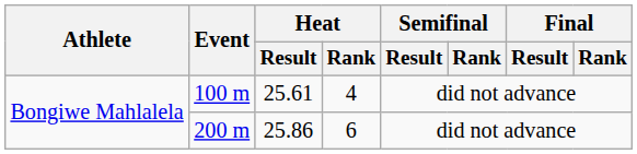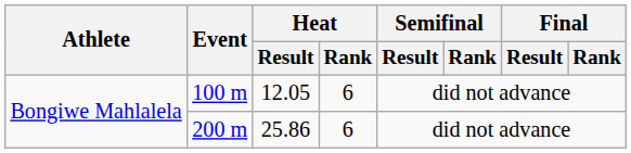 <table class="wikitable" style="font-size:90%; text-align:center">
 <tr>
 <th rowspan=2>Athlete</th>
 <th rowspan=2>Event</th>
 <th colspan=2>Heat</th>
 <th colspan=2>Semifinal</th>
 <th colspan=2>Final</th>
 </tr>
 <tr style="font-size:95%">
 <th>Result</th>
 <th>Rank</th>
 <th>Result</th>
 <th>Rank</th>
 <th>Result</th>
 <th>Rank</th>
 </tr>
 <tr>
 <td align=left rowspan=2><a href='#'>Bongiwe Mahlalela</a></td>
 <td align=left rowspan=1><a href='#'>100 m</a></td>
-<td>25.61</td>
-<td>4</td>
+<td>12.05</td>
+<td>6</td>
 <td colspan=4>did not advance</td>
 </tr>
 <tr>
 <td align=left rowspan=1><a href='#'>200 m</a></td>
 <td>25.86</td>
 <td>6</td>
 <td colspan=4>did not advance</td>
 </tr>
 </table>
